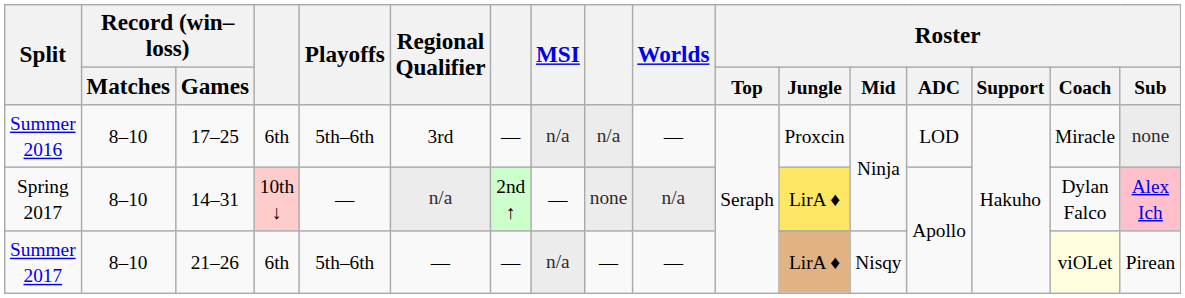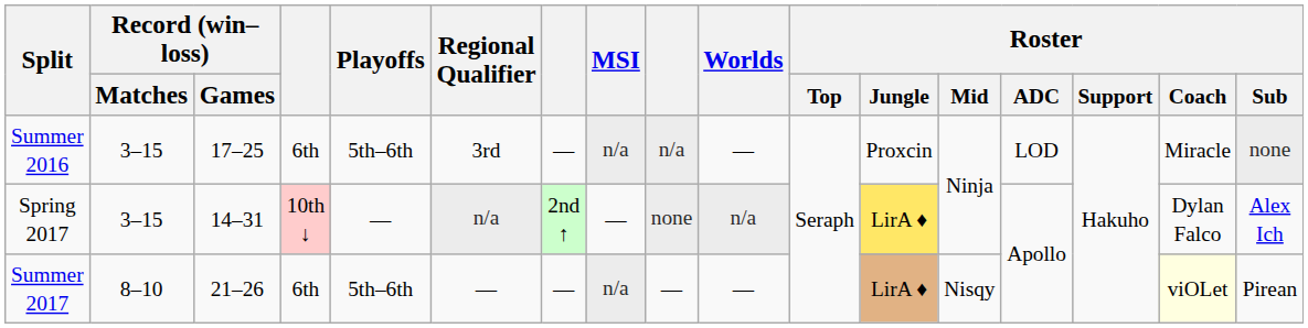 <table class="wikitable" style="text-align:center;">
 <tr>
 <th rowspan="2">Split</th>
 <th colspan="2">Record (win–loss)</th>
 <th rowspan="2"></th>
 <th rowspan="2">Playoffs</th>
 <th rowspan="2">Regional Qualifier</th>
 <th rowspan="2"></th>
 <th rowspan="2"><a href='#'>MSI</a></th>
 <th rowspan="2"></th>
 <th rowspan="2"><a href='#'>Worlds</a></th>
 <th colspan="7">Roster</th>
 </tr>
 <tr>
 <th>Matches</th>
 <th>Games</th>
 <th><small>Top</small></th>
 <th><small>Jungle</small></th>
 <th><small>Mid</small></th>
 <th><small>ADC</small></th>
 <th><small>Support</small></th>
 <th><small>Coach</small></th>
 <th><small>Sub</small></th>
 </tr>
 <tr>
 <td><small><a href='#'>Summer 2016</a></small></td>
-<td><small>8–10</small></td>
+<td><small>3–15</small></td>
 <td><small>17–25</small></td>
 <td><small>6th</small></td>
 <td><small>5th–6th</small></td>
 <td><small>3rd</small></td>
 <td><small>—</small></td>
 <td style="background: #ececec; color: #2C2C2C; font-size: smaller; vertical-align: middle; text-align: center; " class="unknown table-unknown">n/a</td>
 <td style="background: #ececec; color: #2C2C2C; font-size: smaller; vertical-align: middle; text-align: center; " class="unknown table-unknown">n/a</td>
 <td><small>—</small></td>
 <td rowspan="3"><small>Seraph</small></td>
 <td><small>Proxcin</small></td>
 <td rowspan="2"><small>Ninja</small></td>
 <td><small>LOD</small></td>
 <td rowspan="3"><small>Hakuho</small></td>
 <td><small>Miracle</small></td>
 <td style="background: #ececec; color: #2C2C2C; font-size: smaller; vertical-align: middle; text-align: center; " class="unknown table-unknown">none</td>
 </tr>
 <tr>
 <td><small>Spring 2017</small></td>
-<td><small>8–10</small></td>
+<td><small>3–15</small></td>
 <td><small>14–31</small></td>
 <td style="background:#fcc;"><small>10th ↓</small></td>
 <td><small>—</small></td>
 <td style="background: #ececec; color: #2C2C2C; font-size: smaller; vertical-align: middle; text-align: center; " class="unknown table-unknown">n/a</td>
 <td style="background:#cfc;"><small>2nd ↑</small></td>
 <td><small>—</small></td>
 <td style="background: #ececec; color: #2C2C2C; font-size: smaller; vertical-align: middle; text-align: center; " class="unknown table-unknown">none</td>
 <td style="background: #ececec; color: #2C2C2C; font-size: smaller; vertical-align: middle; text-align: center; " class="unknown table-unknown">n/a</td>
 <td style="background:#ffe766;"><small>LirA ♦</small></td>
 <td rowspan="2"><small>Apollo</small></td>
 <td><small>Dylan Falco</small></td>
-<td style="background: pink;"><a href='#'><small>Alex Ich</small></a></td>
+<td><a href='#'><small>Alex Ich</small></a></td>
 </tr>
 <tr>
 <td><small><a href='#'>Summer 2017</a></small></td>
 <td><small>8–10</small></td>
 <td><small>21–26</small></td>
 <td><small>6th</small></td>
 <td><small>5th–6th</small></td>
 <td><small>—</small></td>
 <td><small>—</small></td>
 <td style="background: #ececec; color: #2C2C2C; font-size: smaller; vertical-align: middle; text-align: center; " class="unknown table-unknown">n/a</td>
 <td><small>—</small></td>
 <td><small>—</small></td>
 <td style="background:#e1b284;"><small>LirA ♦</small></td>
 <td><small>Nisqy</small></td>
 <td style="background: lightyellow;"><small>viOLet</small></td>
 <td><small>Pirean</small></td>
 </tr>
 </table>
